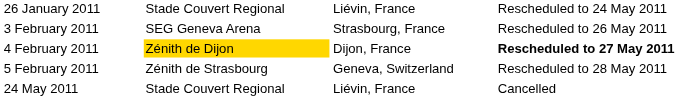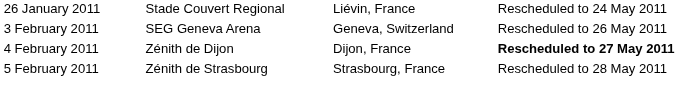 <table cellpadding="2" style="border: 0px solid darkgray; font-size:90%">
 <tr>
 <th width="150"></th>
 <th width="200"></th>
 <th width="175"></th>
 <th width="250"></th>
 </tr>
 <tr border="0">
 <td>26 January 2011</td>
 <td>Stade Couvert Regional</td>
 <td>Liévin, France</td>
 <td>Rescheduled to 24 May 2011</td>
 </tr>
 <tr>
 <td>3 February 2011</td>
 <td>SEG Geneva Arena</td>
-<td>Strasbourg, France</td>
+<td>Geneva, Switzerland</td>
 <td>Rescheduled to 26 May 2011</td>
 </tr>
 <tr>
 <td>4 February 2011</td>
-<td style="background: gold;">Zénith de Dijon</td>
+<td>Zénith de Dijon</td>
 <td>Dijon, France</td>
 <td><strong>Rescheduled to 27 May 2011</strong></td>
 </tr>
 <tr>
 <td>5 February 2011</td>
 <td>Zénith de Strasbourg</td>
-<td>Geneva, Switzerland</td>
+<td>Strasbourg, France</td>
 <td>Rescheduled to 28 May 2011</td>
-</tr>
-<tr>
-<td>24 May 2011</td>
-<td>Stade Couvert Regional</td>
-<td>Liévin, France</td>
-<td>Cancelled</td>
 </tr>
 <tr>
 </tr>
 </table>
